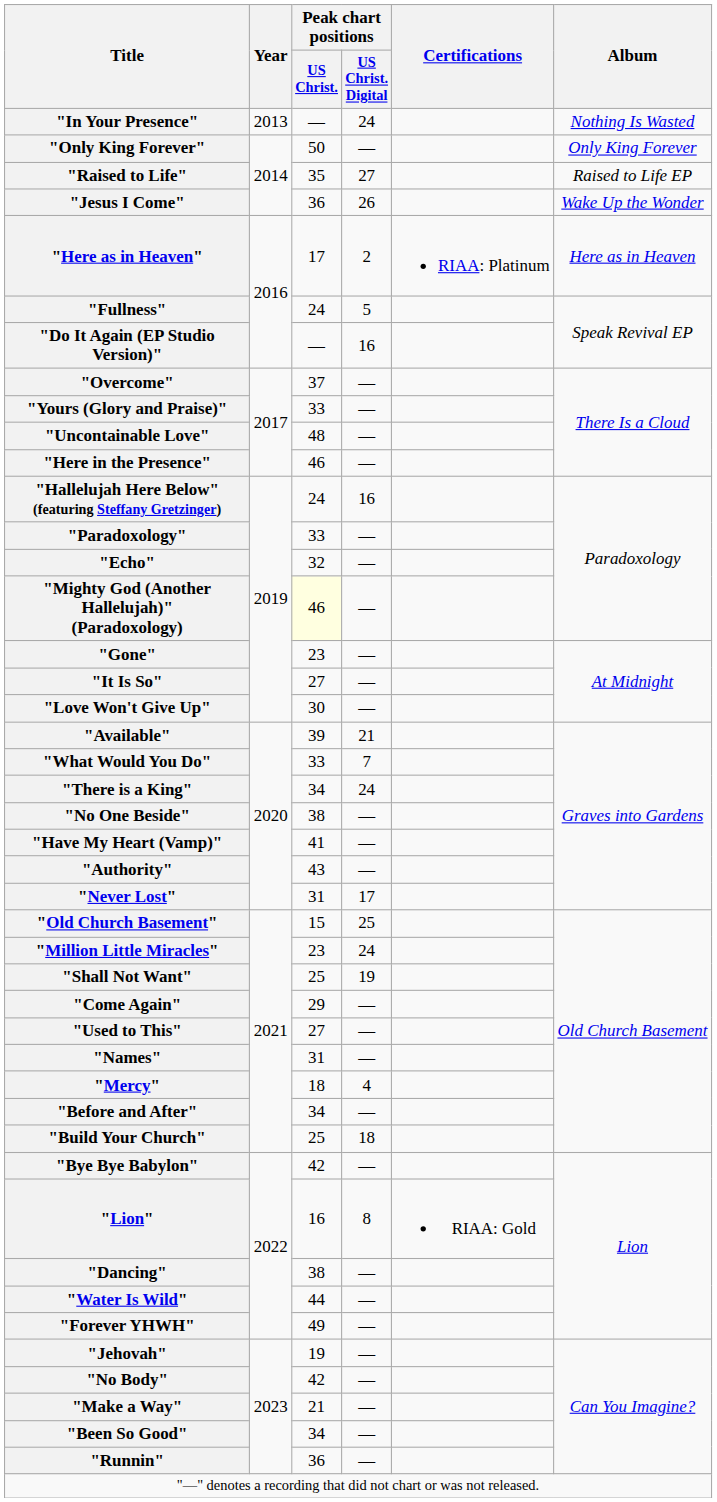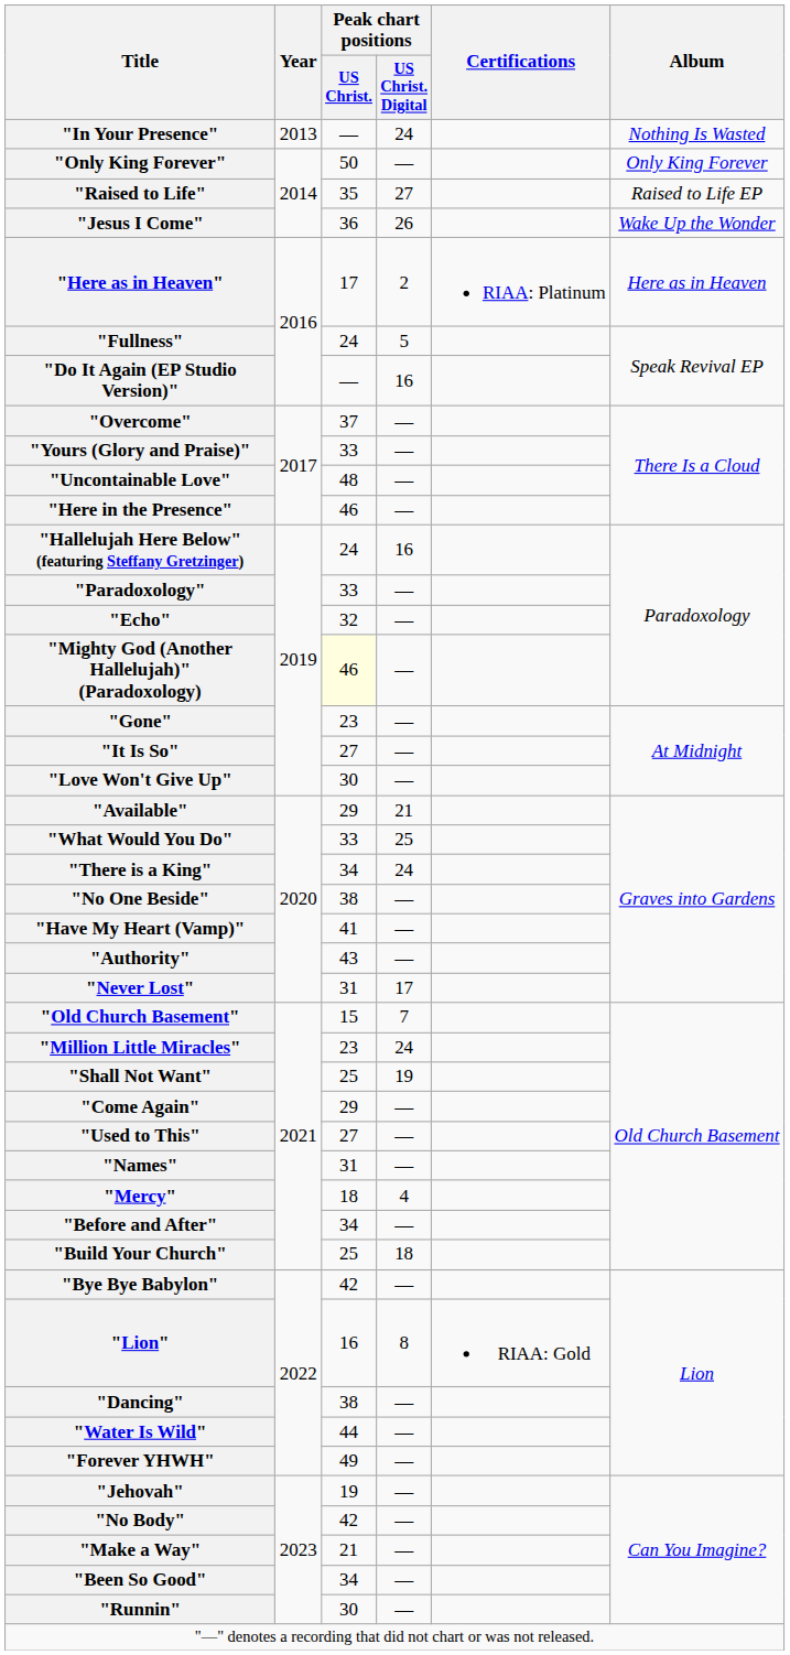 <table class="wikitable plainrowheaders" style="text-align:center;">
 <tr>
 <th scope="col" rowspan="2" style="width:14em;">Title</th>
 <th scope="col" rowspan="2">Year</th>
 <th scope="col" colspan="2">Peak chart positions</th>
 <th scope="col" rowspan="2"><a href='#'>Certifications</a></th>
 <th scope="col" rowspan="2">Album</th>
 </tr>
 <tr>
 <th style="width:3em; font-size:85%;"><a href='#'>US<br>Christ.</a><br></th>
 <th style="width:3em; font-size:85%;"><a href='#'>US<br>Christ.<br>Digital</a><br></th>
 </tr>
 <tr>
 <th scope="row">"In Your Presence"</th>
 <td>2013</td>
 <td>—</td>
 <td>24</td>
 <td></td>
 <td><em><a href='#'>Nothing Is Wasted</a></em></td>
 </tr>
 <tr>
 <th scope="row">"Only King Forever"</th>
 <td rowspan="3">2014</td>
 <td>50</td>
 <td>—</td>
 <td></td>
 <td><em><a href='#'>Only King Forever</a></em></td>
 </tr>
 <tr>
 <th scope="row">"Raised to Life"</th>
 <td>35</td>
 <td>27</td>
 <td></td>
 <td><em>Raised to Life EP</em></td>
 </tr>
 <tr>
 <th scope="row">"Jesus I Come"</th>
 <td>36</td>
 <td>26</td>
 <td></td>
 <td><em><a href='#'>Wake Up the Wonder</a></em></td>
 </tr>
 <tr>
 <th scope="row">"<a href='#'>Here as in Heaven</a>"</th>
 <td rowspan="3">2016</td>
 <td>17</td>
 <td>2</td>
 <td><br><ul><li><a href='#'>RIAA</a>: Platinum</li></ul></td>
 <td><em><a href='#'>Here as in Heaven</a></em></td>
 </tr>
 <tr>
 <th scope="row">"Fullness"</th>
 <td>24</td>
 <td>5</td>
 <td></td>
 <td rowspan="2"><em>Speak Revival EP</em></td>
 </tr>
 <tr>
 <th scope="row">"Do It Again (EP Studio Version)"</th>
 <td>—</td>
 <td>16</td>
 <td></td>
 </tr>
 <tr>
 <th scope="row">"Overcome"</th>
 <td rowspan="4">2017</td>
 <td>37</td>
 <td>—</td>
 <td></td>
 <td rowspan="4"><em><a href='#'>There Is a Cloud</a></em></td>
 </tr>
 <tr>
 <th scope="row">"Yours (Glory and Praise)"</th>
 <td>33</td>
 <td>—</td>
 <td></td>
 </tr>
 <tr>
 <th scope="row">"Uncontainable Love"</th>
 <td>48</td>
 <td>—</td>
 <td></td>
 </tr>
 <tr>
 <th scope="row">"Here in the Presence"</th>
 <td>46</td>
 <td>—</td>
 <td></td>
 </tr>
 <tr>
 <th scope="row">"Hallelujah Here Below"<br><small>(featuring <a href='#'>Steffany Gretzinger</a>)</small></th>
 <td rowspan="7">2019</td>
 <td>24</td>
 <td>16</td>
 <td></td>
 <td rowspan="4"><em>Paradoxology</em></td>
 </tr>
 <tr>
 <th scope="row">"Paradoxology"</th>
 <td>33</td>
 <td>—</td>
 <td></td>
 </tr>
 <tr>
 <th scope="row">"Echo"</th>
 <td>32</td>
 <td>—</td>
 <td></td>
 </tr>
 <tr>
 <th scope="row">"Mighty God (Another Hallelujah)"<br>(Paradoxology)</th>
 <td style="background: lightyellow;">46</td>
 <td>—</td>
 <td></td>
 </tr>
 <tr>
 <th scope="row">"Gone"</th>
 <td>23</td>
 <td>—</td>
 <td></td>
 <td rowspan="3"><em><a href='#'>At Midnight</a></em></td>
 </tr>
 <tr>
 <th scope="row">"It Is So"</th>
 <td>27</td>
 <td>—</td>
 <td></td>
 </tr>
 <tr>
 <th scope="row">"Love Won't Give Up"</th>
 <td>30</td>
 <td>—</td>
 <td></td>
 </tr>
 <tr>
 <th scope="row">"Available"</th>
 <td rowspan="7">2020</td>
-<td>39</td>
+<td>29</td>
 <td>21</td>
 <td></td>
 <td rowspan="7"><em><a href='#'>Graves into Gardens</a></em></td>
 </tr>
 <tr>
 <th scope="row">"What Would You Do" <br></th>
 <td>33</td>
-<td>7</td>
+<td>25</td>
 <td></td>
 </tr>
 <tr>
 <th scope="row">"There is a King"</th>
 <td>34</td>
 <td>24</td>
 <td></td>
 </tr>
 <tr>
 <th scope="row">"No One Beside"</th>
 <td>38</td>
 <td>—</td>
 <td></td>
 </tr>
 <tr>
 <th scope="row">"Have My Heart (Vamp)"</th>
 <td>41</td>
 <td>—</td>
 <td></td>
 </tr>
 <tr>
 <th scope="row">"Authority"</th>
 <td>43</td>
 <td>—</td>
 <td></td>
 </tr>
 <tr>
 <th scope="row">"<a href='#'>Never Lost</a>"<br></th>
 <td>31</td>
 <td>17</td>
 <td></td>
 </tr>
 <tr>
 <th scope="row">"<a href='#'>Old Church Basement</a>"<br></th>
 <td rowspan="9">2021</td>
 <td>15</td>
-<td>25</td>
+<td>7</td>
 <td></td>
 <td rowspan="9"><em><a href='#'>Old Church Basement</a></em></td>
 </tr>
 <tr>
 <th scope="row">"<a href='#'>Million Little Miracles</a>"<br></th>
 <td>23</td>
 <td>24</td>
 <td></td>
 </tr>
 <tr>
 <th scope="row">"Shall Not Want"<br></th>
 <td>25</td>
 <td>19</td>
 <td></td>
 </tr>
 <tr>
 <th scope="row">"Come Again"<br></th>
 <td>29</td>
 <td>—</td>
 <td></td>
 </tr>
 <tr>
 <th scope="row">"Used to This"<br></th>
 <td>27</td>
 <td>—</td>
 <td></td>
 </tr>
 <tr>
 <th scope="row">"Names"<br></th>
 <td>31</td>
 <td>—</td>
 <td></td>
 </tr>
 <tr>
 <th scope="row">"<a href='#'>Mercy</a>"<br></th>
 <td>18</td>
 <td>4</td>
 <td></td>
 </tr>
 <tr>
 <th scope="row">"Before and After"<br></th>
 <td>34</td>
 <td>—</td>
 <td></td>
 </tr>
 <tr>
 <th scope="row">"Build Your Church"<br></th>
 <td>25</td>
 <td>18</td>
 <td></td>
 </tr>
 <tr>
 <th scope="row">"Bye Bye Babylon"<br></th>
 <td rowspan="5">2022</td>
 <td>42</td>
 <td>—</td>
 <td></td>
 <td rowspan="5"><em><a href='#'>Lion</a></em></td>
 </tr>
 <tr>
 <th scope="row">"<a href='#'>Lion</a>"<br></th>
 <td>16</td>
 <td>8</td>
 <td><br><ul><li>RIAA: Gold</li></ul></td>
 </tr>
 <tr>
 <th scope="row">"Dancing"<br></th>
 <td>38</td>
 <td>—</td>
 <td></td>
 </tr>
 <tr>
 <th scope="row">"<a href='#'>Water Is Wild</a>"<br></th>
 <td>44</td>
 <td>—</td>
 <td></td>
 </tr>
 <tr>
 <th scope="row">"Forever YHWH"<br></th>
 <td>49</td>
 <td>—</td>
 <td></td>
 </tr>
 <tr>
 <th scope="row">"Jehovah"<br></th>
 <td rowspan="5">2023</td>
 <td>19</td>
 <td>—</td>
 <td></td>
 <td rowspan="5"><em><a href='#'>Can You Imagine?</a></em></td>
 </tr>
 <tr>
 <th scope="row">"No Body"<br></th>
 <td>42</td>
 <td>—</td>
 <td></td>
 </tr>
 <tr>
 <th scope="row">"Make a Way"<br></th>
 <td>21</td>
 <td>—</td>
 <td></td>
 </tr>
 <tr>
 <th scope="row">"Been So Good"<br></th>
 <td>34</td>
 <td>—</td>
 <td></td>
 </tr>
 <tr>
 <th scope="row">"Runnin"<br></th>
-<td>36</td>
+<td>30</td>
 <td>—</td>
 <td></td>
 </tr>
 <tr>
 <td colspan="20" style="font-size:85%;">"—" denotes a recording that did not chart or was not released.</td>
 </tr>
 </table>
